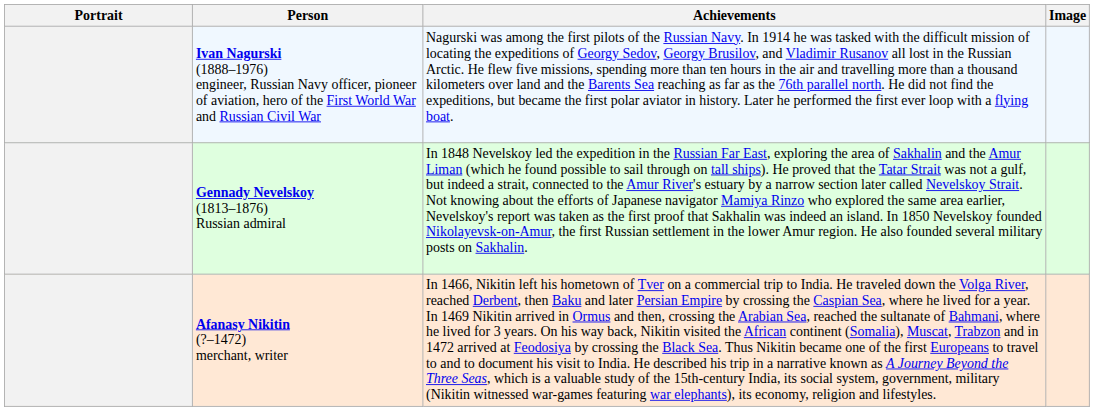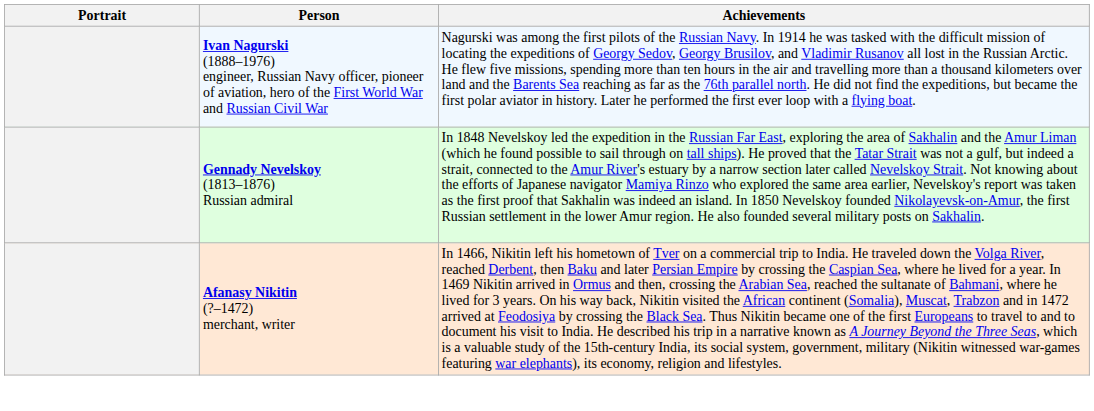 <table class="wikitable">
 <tr style="background:#ccc;">
 <th scope="col" width=18%>Portrait</th>
 <th scope="col" width=22%>Person</th>
 <th scope="col" width=60%>Achievements</th>
-<th scope="col">Image</th>
 </tr>
 <tr style="background:#f0f8ff;">
 <th scope="row" align=center></th>
 <td><strong><a href='#'>Ivan Nagurski</a></strong><br>(1888–1976)<br>engineer, Russian Navy officer, pioneer of aviation, hero of the <a href='#'>First World War</a> and <a href='#'>Russian Civil War</a></td>
 <td>Nagurski was among the first pilots of the <a href='#'>Russian Navy</a>. In 1914 he was tasked with the difficult mission of locating the expeditions of <a href='#'>Georgy Sedov</a>, <a href='#'>Georgy Brusilov</a>, and <a href='#'>Vladimir Rusanov</a> all lost in the Russian Arctic. He flew five missions, spending more than ten hours in the air and travelling more than a thousand kilometers over land and the <a href='#'>Barents Sea</a> reaching as far as the <a href='#'>76th parallel north</a>. He did not find the expeditions, but became the first polar aviator in history. Later he performed the first ever loop with a <a href='#'>flying boat</a>.<br><br></td>
-<td align=center></td>
 </tr>
 <tr style="background:#dfffdf;">
 <th scope="row" align=center></th>
 <td><strong><a href='#'>Gennady Nevelskoy</a></strong><br> (1813–1876)<br>Russian admiral</td>
 <td>In 1848 Nevelskoy led the expedition in the <a href='#'>Russian Far East</a>, exploring the area of <a href='#'>Sakhalin</a> and the <a href='#'>Amur Liman</a> (which he found possible to sail through on <a href='#'>tall ships</a>). He proved that the <a href='#'>Tatar Strait</a> was not a gulf, but indeed a strait, connected to the <a href='#'>Amur River</a>'s estuary by a narrow section later called <a href='#'>Nevelskoy Strait</a>. Not knowing about the efforts of Japanese navigator <a href='#'>Mamiya Rinzo</a> who explored the same area earlier, Nevelskoy's report was taken as the first proof that Sakhalin was indeed an island. In 1850 Nevelskoy founded <a href='#'>Nikolayevsk-on-Amur</a>, the first Russian settlement in the lower Amur region. He also founded several military posts on <a href='#'>Sakhalin</a>.<br><br></td>
-<td align=center></td>
 </tr>
 <tr style="background:#ffe8d5;">
 <th scope="row" align=center></th>
 <td><strong><a href='#'>Afanasy Nikitin</a></strong><br> (?–1472)<br>merchant, writer</td>
 <td>In 1466, Nikitin left his hometown of <a href='#'>Tver</a> on a commercial trip to India. He traveled down the <a href='#'>Volga River</a>, reached <a href='#'>Derbent</a>, then <a href='#'>Baku</a> and later <a href='#'>Persian Empire</a> by crossing the <a href='#'>Caspian Sea</a>, where he lived for a year. In 1469 Nikitin arrived in <a href='#'>Ormus</a> and then, crossing the <a href='#'>Arabian Sea</a>, reached the sultanate of <a href='#'>Bahmani</a>, where he lived for 3 years. On his way back, Nikitin visited the <a href='#'>African</a> continent (<a href='#'>Somalia</a>), <a href='#'>Muscat</a>, <a href='#'>Trabzon</a> and in 1472 arrived at <a href='#'>Feodosiya</a> by crossing the <a href='#'>Black Sea</a>. Thus Nikitin became one of the first <a href='#'>Europeans</a> to travel to and to document his visit to India. He described his trip in a narrative known as <em><a href='#'>A Journey Beyond the Three Seas</a></em>, which is a valuable study of the 15th-century India, its social system, government, military (Nikitin witnessed war-games featuring <a href='#'>war elephants</a>), its economy, religion and lifestyles.</td>
-<td align=center></td>
 </tr>
 </table>
